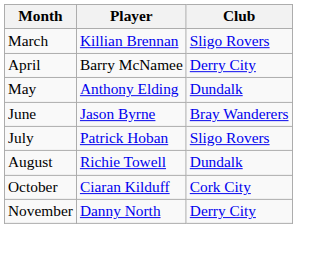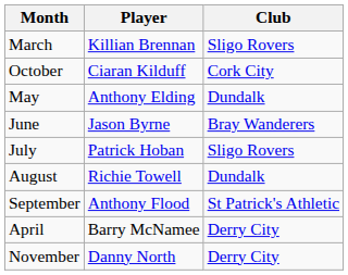 <table class="wikitable">
 <tr>
 <th>Month</th>
 <th>Player</th>
 <th>Club</th>
 </tr>
 <tr>
 <td>March</td>
 <td><a href='#'>Killian Brennan</a></td>
 <td><a href='#'>Sligo Rovers</a></td>
 </tr>
 <tr>
-<td>April</td>
-<td>Barry McNamee</td>
-<td><a href='#'>Derry City</a></td>
+<td>October</td>
+<td><a href='#'>Ciaran Kilduff</a></td>
+<td><a href='#'>Cork City</a></td>
 </tr>
 <tr>
 <td>May</td>
 <td><a href='#'>Anthony Elding</a></td>
 <td><a href='#'>Dundalk</a></td>
 </tr>
 <tr>
 <td>June</td>
 <td><a href='#'>Jason Byrne</a></td>
 <td><a href='#'>Bray Wanderers</a></td>
 </tr>
 <tr>
 <td>July</td>
 <td><a href='#'>Patrick Hoban</a></td>
 <td><a href='#'>Sligo Rovers</a></td>
 </tr>
 <tr>
 <td>August</td>
 <td><a href='#'>Richie Towell</a></td>
 <td><a href='#'>Dundalk</a></td>
 </tr>
 <tr>
-<td>October</td>
-<td><a href='#'>Ciaran Kilduff</a></td>
-<td><a href='#'>Cork City</a></td>
+<td>September</td>
+<td><a href='#'>Anthony Flood</a></td>
+<td><a href='#'>St Patrick's Athletic</a></td>
+</tr>
+<tr>
+<td>April</td>
+<td>Barry McNamee</td>
+<td><a href='#'>Derry City</a></td>
 </tr>
 <tr>
 <td>November</td>
 <td><a href='#'>Danny North</a></td>
 <td><a href='#'>Derry City</a></td>
 </tr>
 </table>
